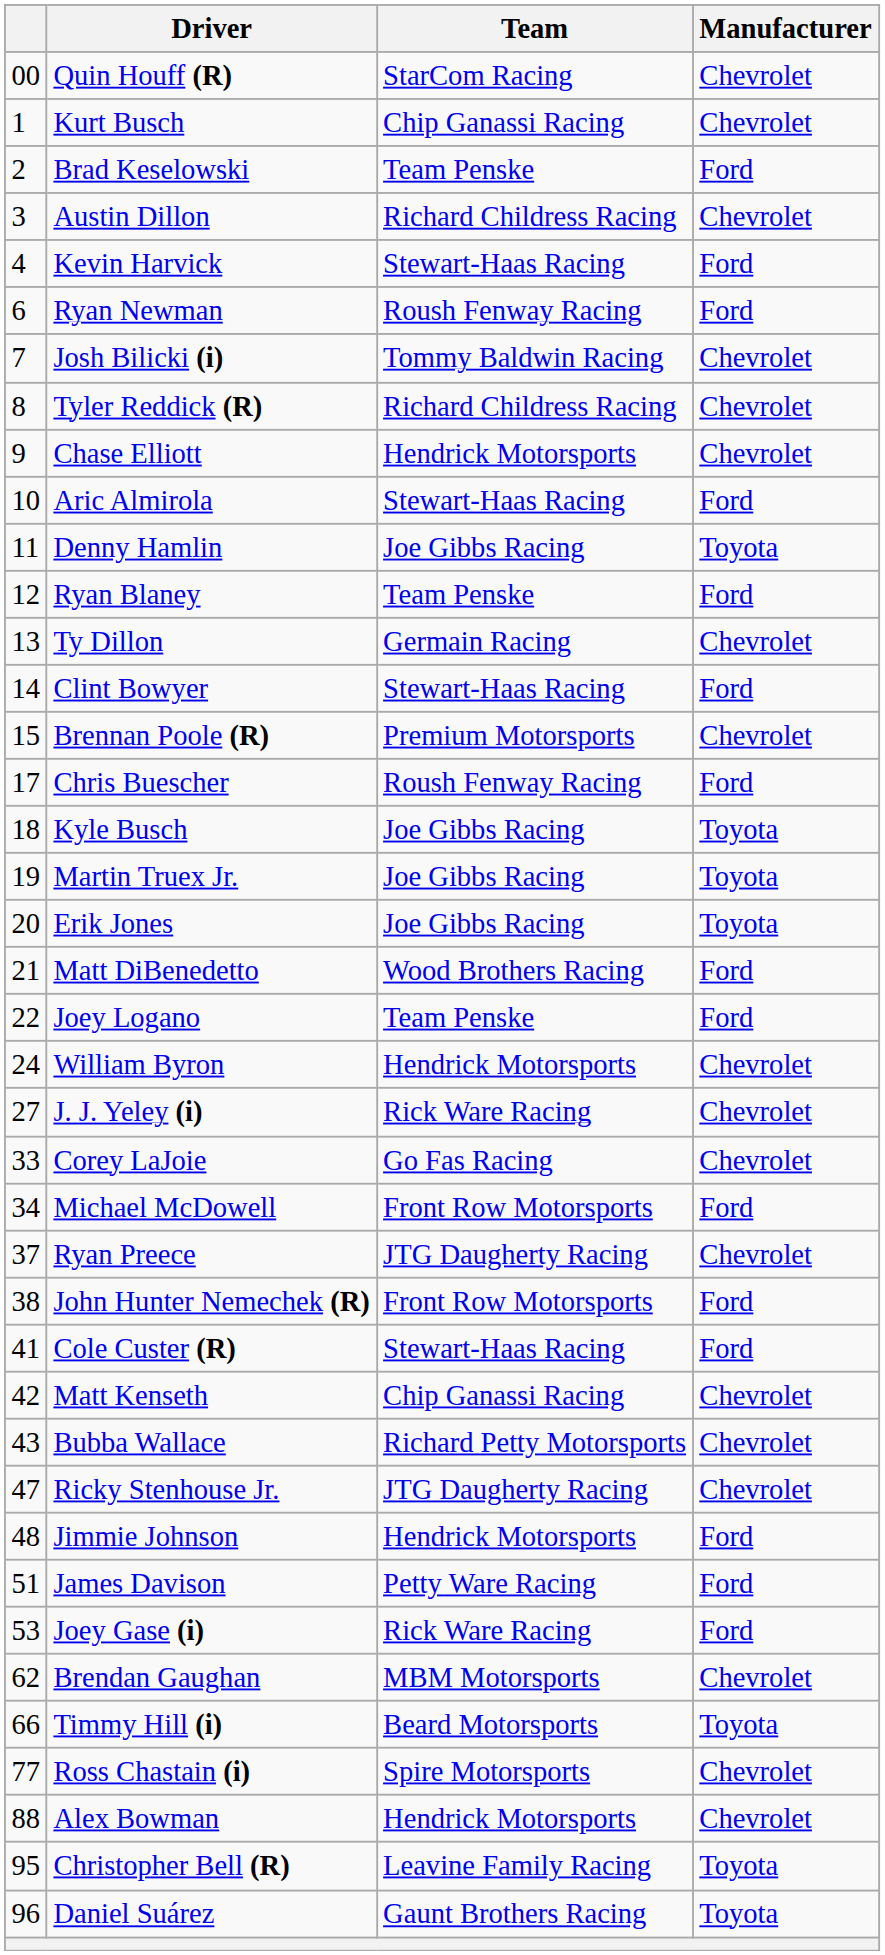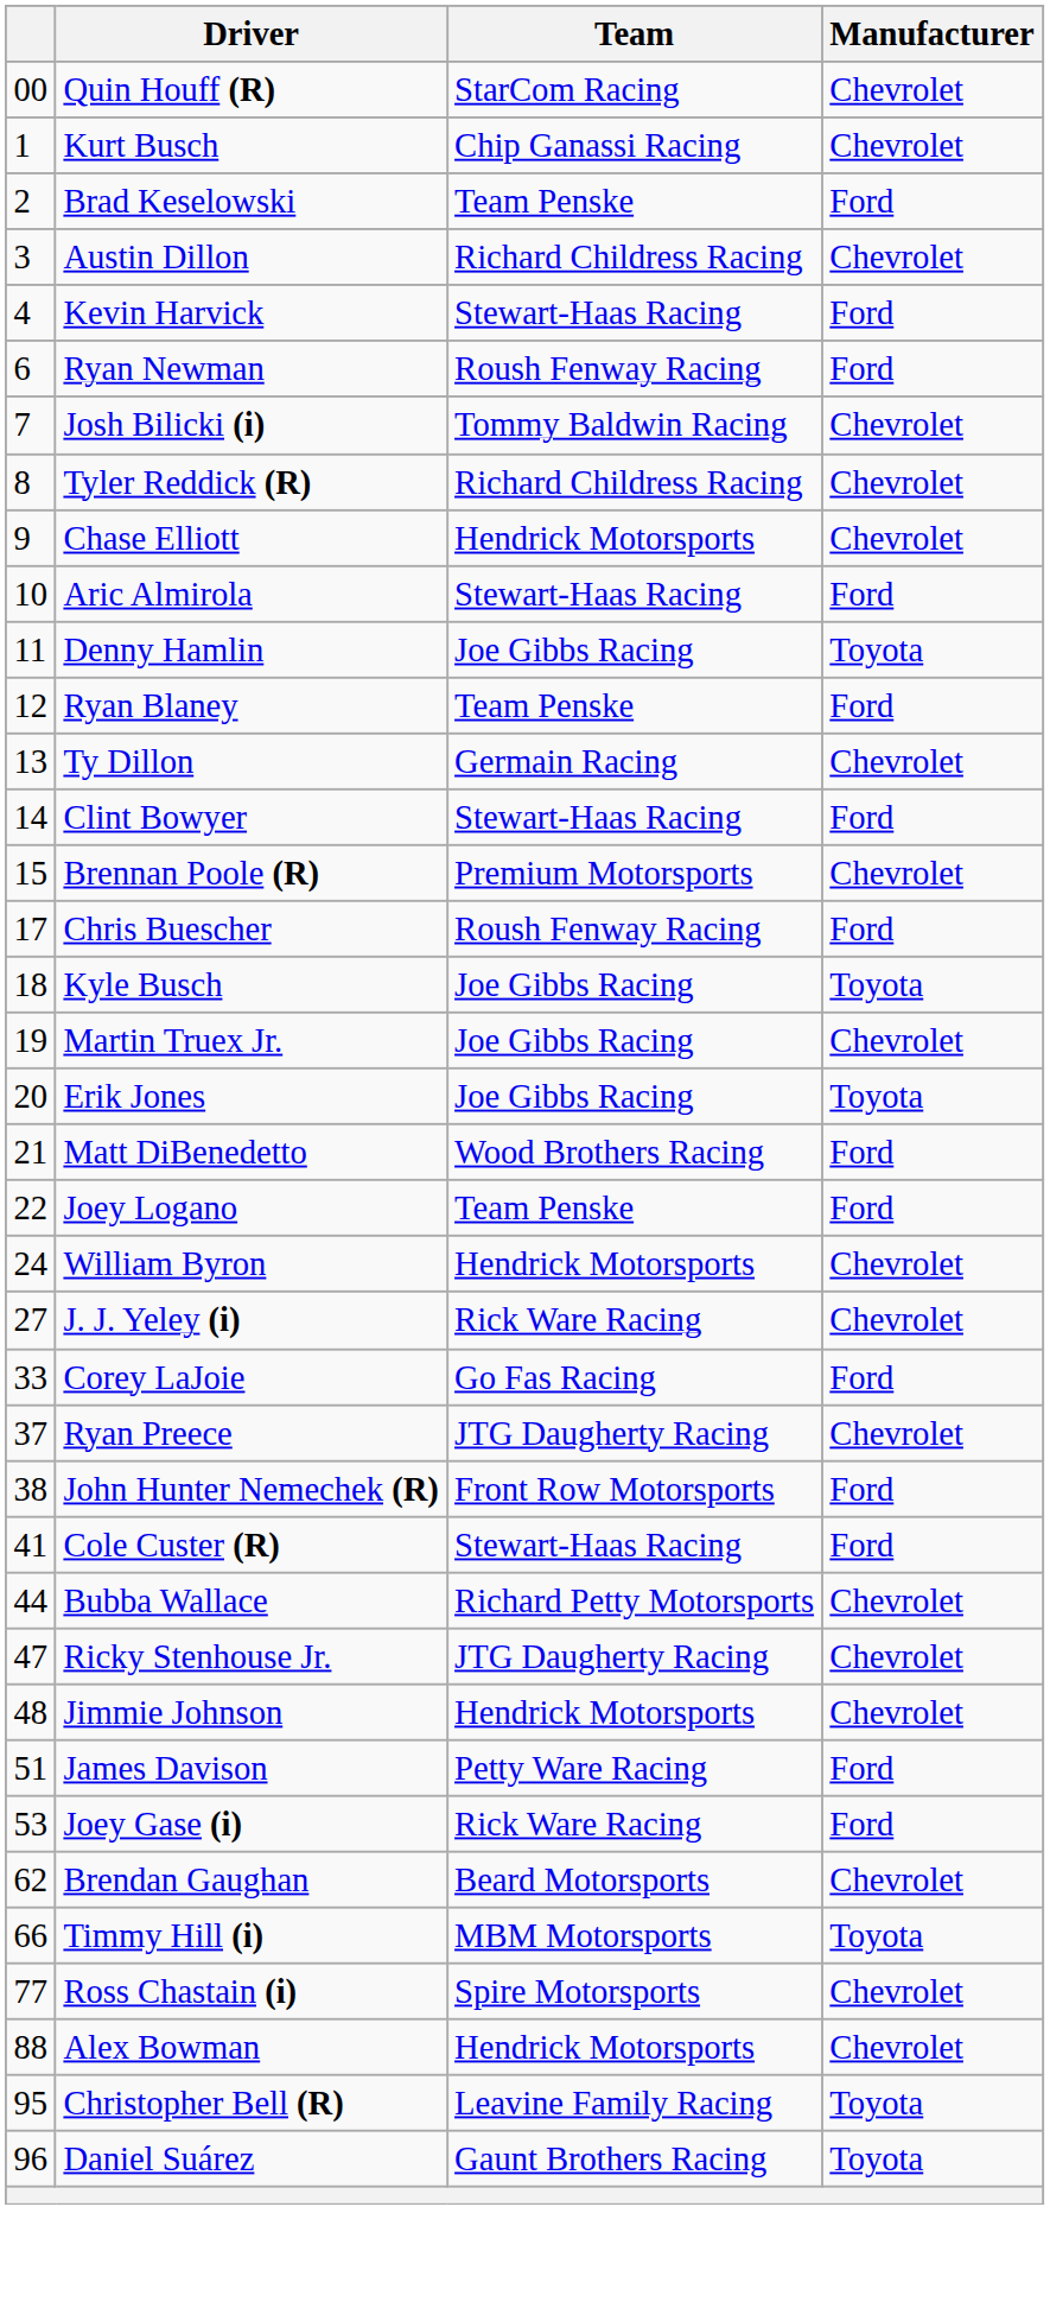 <table class="wikitable" style="font-size:95%">
 <tr>
 <th></th>
 <th>Driver</th>
 <th>Team</th>
 <th>Manufacturer</th>
 </tr>
 <tr>
 <td>00</td>
 <td><a href='#'>Quin Houff</a> <strong>(R)</strong></td>
 <td><a href='#'>StarCom Racing</a></td>
 <td><a href='#'>Chevrolet</a></td>
 </tr>
 <tr>
 <td>1</td>
 <td><a href='#'>Kurt Busch</a></td>
 <td><a href='#'>Chip Ganassi Racing</a></td>
 <td><a href='#'>Chevrolet</a></td>
 </tr>
 <tr>
 <td>2</td>
 <td><a href='#'>Brad Keselowski</a></td>
 <td><a href='#'>Team Penske</a></td>
 <td><a href='#'>Ford</a></td>
 </tr>
 <tr>
 <td>3</td>
 <td><a href='#'>Austin Dillon</a></td>
 <td><a href='#'>Richard Childress Racing</a></td>
 <td><a href='#'>Chevrolet</a></td>
 </tr>
 <tr>
 <td>4</td>
 <td><a href='#'>Kevin Harvick</a></td>
 <td><a href='#'>Stewart-Haas Racing</a></td>
 <td><a href='#'>Ford</a></td>
 </tr>
 <tr>
 <td>6</td>
 <td><a href='#'>Ryan Newman</a></td>
 <td><a href='#'>Roush Fenway Racing</a></td>
 <td><a href='#'>Ford</a></td>
 </tr>
 <tr>
 <td>7</td>
 <td><a href='#'>Josh Bilicki</a> <strong>(i)</strong></td>
 <td><a href='#'>Tommy Baldwin Racing</a></td>
 <td><a href='#'>Chevrolet</a></td>
 </tr>
 <tr>
 <td>8</td>
 <td><a href='#'>Tyler Reddick</a> <strong>(R)</strong></td>
 <td><a href='#'>Richard Childress Racing</a></td>
 <td><a href='#'>Chevrolet</a></td>
 </tr>
 <tr>
 <td>9</td>
 <td><a href='#'>Chase Elliott</a></td>
 <td><a href='#'>Hendrick Motorsports</a></td>
 <td><a href='#'>Chevrolet</a></td>
 </tr>
 <tr>
 <td>10</td>
 <td><a href='#'>Aric Almirola</a></td>
 <td><a href='#'>Stewart-Haas Racing</a></td>
 <td><a href='#'>Ford</a></td>
 </tr>
 <tr>
 <td>11</td>
 <td><a href='#'>Denny Hamlin</a></td>
 <td><a href='#'>Joe Gibbs Racing</a></td>
 <td><a href='#'>Toyota</a></td>
 </tr>
 <tr>
 <td>12</td>
 <td><a href='#'>Ryan Blaney</a></td>
 <td><a href='#'>Team Penske</a></td>
 <td><a href='#'>Ford</a></td>
 </tr>
 <tr>
 <td>13</td>
 <td><a href='#'>Ty Dillon</a></td>
 <td><a href='#'>Germain Racing</a></td>
 <td><a href='#'>Chevrolet</a></td>
 </tr>
 <tr>
 <td>14</td>
 <td><a href='#'>Clint Bowyer</a></td>
 <td><a href='#'>Stewart-Haas Racing</a></td>
 <td><a href='#'>Ford</a></td>
 </tr>
 <tr>
 <td>15</td>
 <td><a href='#'>Brennan Poole</a> <strong>(R)</strong></td>
 <td><a href='#'>Premium Motorsports</a></td>
 <td><a href='#'>Chevrolet</a></td>
 </tr>
 <tr>
 <td>17</td>
 <td><a href='#'>Chris Buescher</a></td>
 <td><a href='#'>Roush Fenway Racing</a></td>
 <td><a href='#'>Ford</a></td>
 </tr>
 <tr>
 <td>18</td>
 <td><a href='#'>Kyle Busch</a></td>
 <td><a href='#'>Joe Gibbs Racing</a></td>
 <td><a href='#'>Toyota</a></td>
 </tr>
 <tr>
 <td>19</td>
 <td><a href='#'>Martin Truex Jr.</a></td>
 <td><a href='#'>Joe Gibbs Racing</a></td>
-<td><a href='#'>Toyota</a></td>
+<td><a href='#'>Chevrolet</a></td>
 </tr>
 <tr>
 <td>20</td>
 <td><a href='#'>Erik Jones</a></td>
 <td><a href='#'>Joe Gibbs Racing</a></td>
 <td><a href='#'>Toyota</a></td>
 </tr>
 <tr>
 <td>21</td>
 <td><a href='#'>Matt DiBenedetto</a></td>
 <td><a href='#'>Wood Brothers Racing</a></td>
 <td><a href='#'>Ford</a></td>
 </tr>
 <tr>
 <td>22</td>
 <td><a href='#'>Joey Logano</a></td>
 <td><a href='#'>Team Penske</a></td>
 <td><a href='#'>Ford</a></td>
 </tr>
 <tr>
 <td>24</td>
 <td><a href='#'>William Byron</a></td>
 <td><a href='#'>Hendrick Motorsports</a></td>
 <td><a href='#'>Chevrolet</a></td>
 </tr>
 <tr>
 <td>27</td>
 <td><a href='#'>J. J. Yeley</a> <strong>(i)</strong></td>
 <td><a href='#'>Rick Ware Racing</a></td>
 <td><a href='#'>Chevrolet</a></td>
 </tr>
 <tr>
 <td>33</td>
 <td><a href='#'>Corey LaJoie</a></td>
 <td><a href='#'>Go Fas Racing</a></td>
-<td><a href='#'>Chevrolet</a></td>
-</tr>
-<tr>
-<td>34</td>
-<td><a href='#'>Michael McDowell</a></td>
-<td><a href='#'>Front Row Motorsports</a></td>
 <td><a href='#'>Ford</a></td>
 </tr>
 <tr>
 <td>37</td>
 <td><a href='#'>Ryan Preece</a></td>
 <td><a href='#'>JTG Daugherty Racing</a></td>
 <td><a href='#'>Chevrolet</a></td>
 </tr>
 <tr>
 <td>38</td>
 <td><a href='#'>John Hunter Nemechek</a> <strong>(R)</strong></td>
 <td><a href='#'>Front Row Motorsports</a></td>
 <td><a href='#'>Ford</a></td>
 </tr>
 <tr>
 <td>41</td>
 <td><a href='#'>Cole Custer</a> <strong>(R)</strong></td>
 <td><a href='#'>Stewart-Haas Racing</a></td>
 <td><a href='#'>Ford</a></td>
 </tr>
 <tr>
-<td>42</td>
-<td><a href='#'>Matt Kenseth</a></td>
-<td><a href='#'>Chip Ganassi Racing</a></td>
-<td><a href='#'>Chevrolet</a></td>
-</tr>
-<tr>
-<td>43</td>
+<td>44</td>
 <td><a href='#'>Bubba Wallace</a></td>
 <td><a href='#'>Richard Petty Motorsports</a></td>
 <td><a href='#'>Chevrolet</a></td>
 </tr>
 <tr>
 <td>47</td>
 <td><a href='#'>Ricky Stenhouse Jr.</a></td>
 <td><a href='#'>JTG Daugherty Racing</a></td>
 <td><a href='#'>Chevrolet</a></td>
 </tr>
 <tr>
 <td>48</td>
 <td><a href='#'>Jimmie Johnson</a></td>
 <td><a href='#'>Hendrick Motorsports</a></td>
-<td><a href='#'>Ford</a></td>
+<td><a href='#'>Chevrolet</a></td>
 </tr>
 <tr>
 <td>51</td>
 <td><a href='#'>James Davison</a></td>
 <td><a href='#'>Petty Ware Racing</a></td>
 <td><a href='#'>Ford</a></td>
 </tr>
 <tr>
 <td>53</td>
 <td><a href='#'>Joey Gase</a> <strong>(i)</strong></td>
 <td><a href='#'>Rick Ware Racing</a></td>
 <td><a href='#'>Ford</a></td>
 </tr>
 <tr>
 <td>62</td>
 <td><a href='#'>Brendan Gaughan</a></td>
-<td><a href='#'>MBM Motorsports</a></td>
+<td><a href='#'>Beard Motorsports</a></td>
 <td><a href='#'>Chevrolet</a></td>
 </tr>
 <tr>
 <td>66</td>
 <td><a href='#'>Timmy Hill</a> <strong>(i)</strong></td>
-<td><a href='#'>Beard Motorsports</a></td>
+<td><a href='#'>MBM Motorsports</a></td>
 <td><a href='#'>Toyota</a></td>
 </tr>
 <tr>
 <td>77</td>
 <td><a href='#'>Ross Chastain</a> <strong>(i)</strong></td>
 <td><a href='#'>Spire Motorsports</a></td>
 <td><a href='#'>Chevrolet</a></td>
 </tr>
 <tr>
 <td>88</td>
 <td><a href='#'>Alex Bowman</a></td>
 <td><a href='#'>Hendrick Motorsports</a></td>
 <td><a href='#'>Chevrolet</a></td>
 </tr>
 <tr>
 <td>95</td>
 <td><a href='#'>Christopher Bell</a> <strong>(R)</strong></td>
 <td><a href='#'>Leavine Family Racing</a></td>
 <td><a href='#'>Toyota</a></td>
 </tr>
 <tr>
 <td>96</td>
 <td><a href='#'>Daniel Suárez</a></td>
 <td><a href='#'>Gaunt Brothers Racing</a></td>
 <td><a href='#'>Toyota</a></td>
 </tr>
 <tr>
 <th colspan="4"></th>
 </tr>
 </table>
